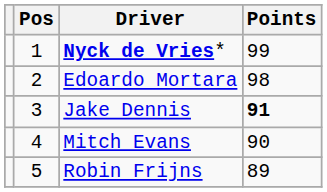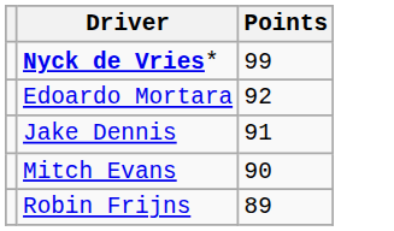 <table class="wikitable" style="font-size: 85%;">
 <tr>
 <th></th>
-<th>Pos</th>
 <th>Driver</th>
 <th>Points</th>
 </tr>
 <tr>
 <td align="left"></td>
-<td align="center">1</td>
 <td> <strong><a href='#'>Nyck de Vries</a></strong>*</td>
 <td align="left">99</td>
 </tr>
 <tr>
 <td align="left"></td>
-<td align="center">2</td>
 <td> <a href='#'>Edoardo Mortara</a></td>
-<td align="left">98</td>
+<td align="left">92</td>
 </tr>
 <tr>
 <td align="left"></td>
-<td align="center">3</td>
 <td> <a href='#'>Jake Dennis</a></td>
-<td align="left"><strong>91</strong></td>
+<td align="left">91</td>
 </tr>
 <tr>
 <td align="left"></td>
-<td align="center">4</td>
 <td> <a href='#'>Mitch Evans</a></td>
 <td align="left">90</td>
 </tr>
 <tr>
 <td align="left"></td>
-<td align="center">5</td>
 <td> <a href='#'>Robin Frijns</a></td>
 <td align="left">89</td>
 </tr>
 </table>
